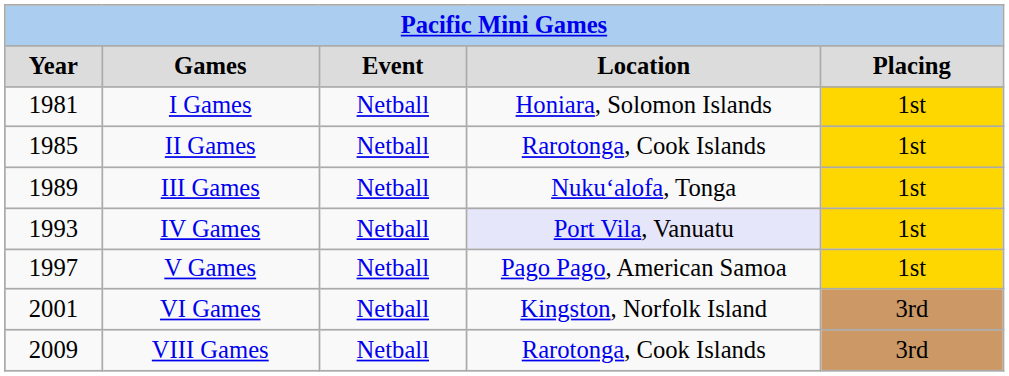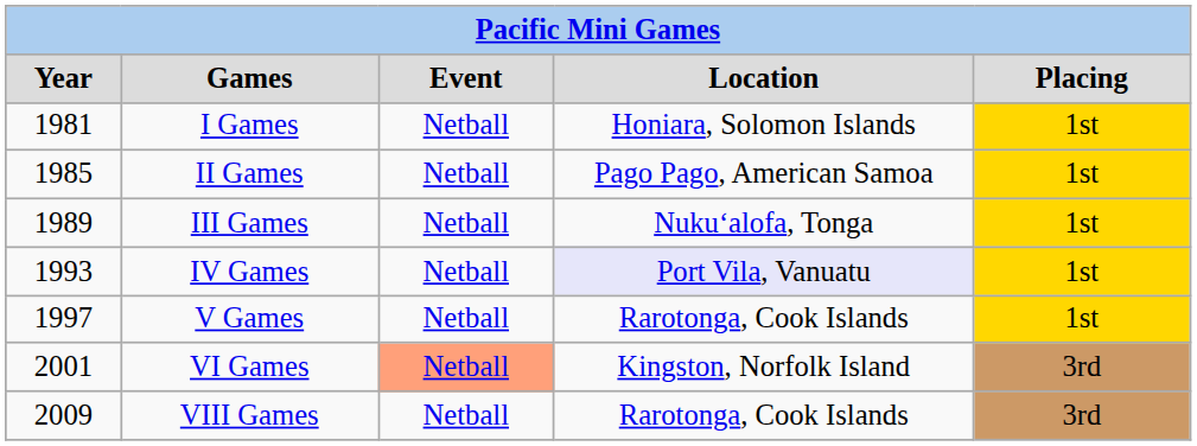 <table class=wikitable style="text-align:center; font-size:90%">
 <tr>
 <th colspan=5 style=background:#ABCDEF><a href='#'>Pacific Mini Games</a></th>
 </tr>
 <tr>
 <th width=50 style=background:gainsboro>Year</th>
 <th width=120 style=background:gainsboro>Games</th>
 <th width=80 style=background:gainsboro>Event</th>
 <th width=200 style=background:gainsboro>Location</th>
 <th width=100 style=background:gainsboro>Placing</th>
 </tr>
 <tr>
 <td>1981</td>
 <td><a href='#'>I Games</a></td>
 <td><a href='#'>Netball</a></td>
 <td><a href='#'>Honiara</a>, Solomon Islands</td>
 <td bgcolor=gold> 1st</td>
 </tr>
 <tr>
 <td>1985</td>
 <td><a href='#'>II Games</a></td>
 <td><a href='#'>Netball</a></td>
-<td><a href='#'>Rarotonga</a>, Cook Islands</td>
+<td><a href='#'>Pago Pago</a>, American Samoa</td>
 <td bgcolor=gold> 1st</td>
 </tr>
 <tr>
 <td>1989</td>
 <td><a href='#'>III Games</a></td>
 <td><a href='#'>Netball</a></td>
 <td><a href='#'>Nukuʻalofa</a>, Tonga</td>
 <td bgcolor=gold> 1st</td>
 </tr>
 <tr>
 <td>1993</td>
 <td><a href='#'>IV Games</a></td>
 <td><a href='#'>Netball</a></td>
 <td style="background: lavender;"><a href='#'>Port Vila</a>, Vanuatu</td>
 <td bgcolor=gold> 1st</td>
 </tr>
 <tr>
 <td>1997</td>
 <td><a href='#'>V Games</a></td>
 <td><a href='#'>Netball</a></td>
-<td><a href='#'>Pago Pago</a>, American Samoa</td>
+<td><a href='#'>Rarotonga</a>, Cook Islands</td>
 <td bgcolor=gold> 1st</td>
 </tr>
 <tr>
 <td>2001</td>
 <td><a href='#'>VI Games</a></td>
-<td><a href='#'>Netball</a></td>
+<td style="background: lightsalmon;"><a href='#'>Netball</a></td>
 <td><a href='#'>Kingston</a>, Norfolk Island</td>
 <td bgcolor=#cc9966> 3rd</td>
 </tr>
 <tr>
 <td>2009</td>
 <td><a href='#'>VIII Games</a></td>
 <td><a href='#'>Netball</a></td>
 <td><a href='#'>Rarotonga</a>, Cook Islands</td>
 <td bgcolor=#cc9966> 3rd</td>
 </tr>
 </table>
